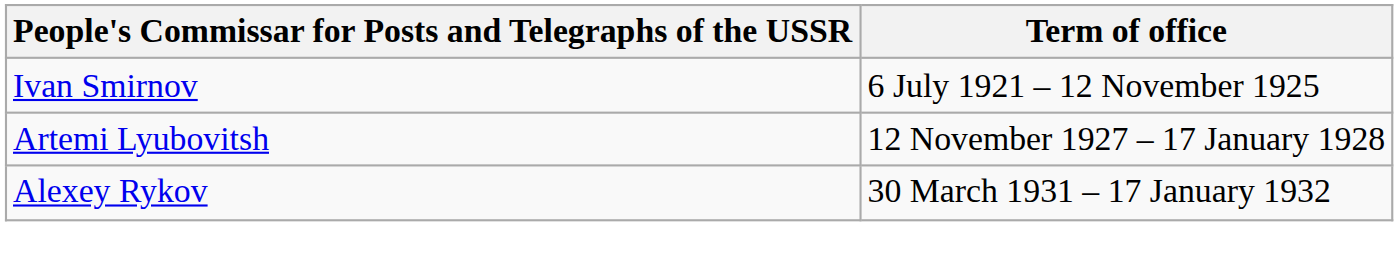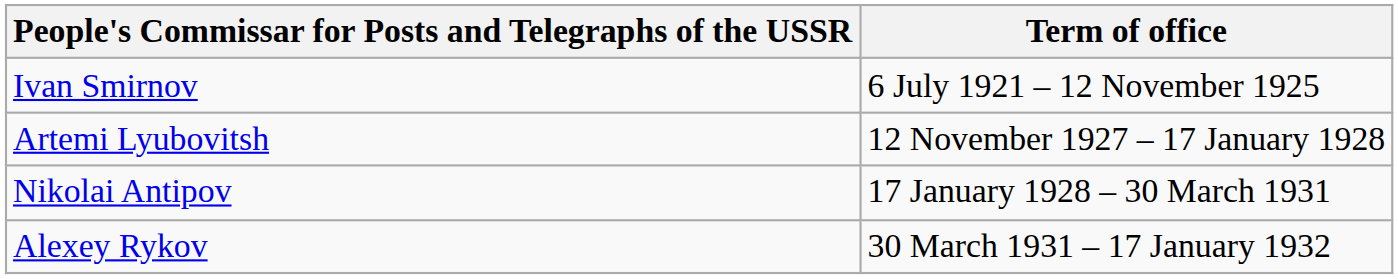 <table class="wikitable" style="margin: 1em auto 1em auto;">
 <tr style="text-align:center">
 <th>People's Commissar for Posts and Telegraphs of the USSR</th>
 <th>Term of office</th>
 </tr>
 <tr>
 <td><a href='#'>Ivan Smirnov</a></td>
 <td>6 July 1921 – 12 November 1925</td>
 </tr>
 <tr>
 <td><a href='#'>Artemi Lyubovitsh</a></td>
 <td>12 November 1927 – 17 January 1928</td>
 </tr>
 <tr>
+<td><a href='#'>Nikolai Antipov</a></td>
+<td>17 January 1928 – 30 March 1931</td>
+</tr>
+<tr>
 <td><a href='#'>Alexey Rykov</a></td>
 <td>30 March 1931 – 17 January 1932</td>
 </tr>
 </table>
